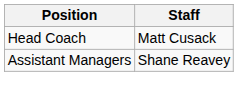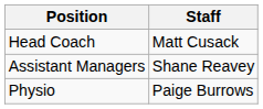 <table class=wikitable>
 <tr>
 <th>Position</th>
 <th>Staff</th>
 </tr>
 <tr>
 <td>Head Coach</td>
 <td> Matt Cusack</td>
 </tr>
 <tr>
 <td>Assistant Managers</td>
 <td> Shane Reavey</td>
 </tr>
+<tr>
+<td>Physio</td>
+<td> Paige Burrows</td>
+</tr>
 </table>
